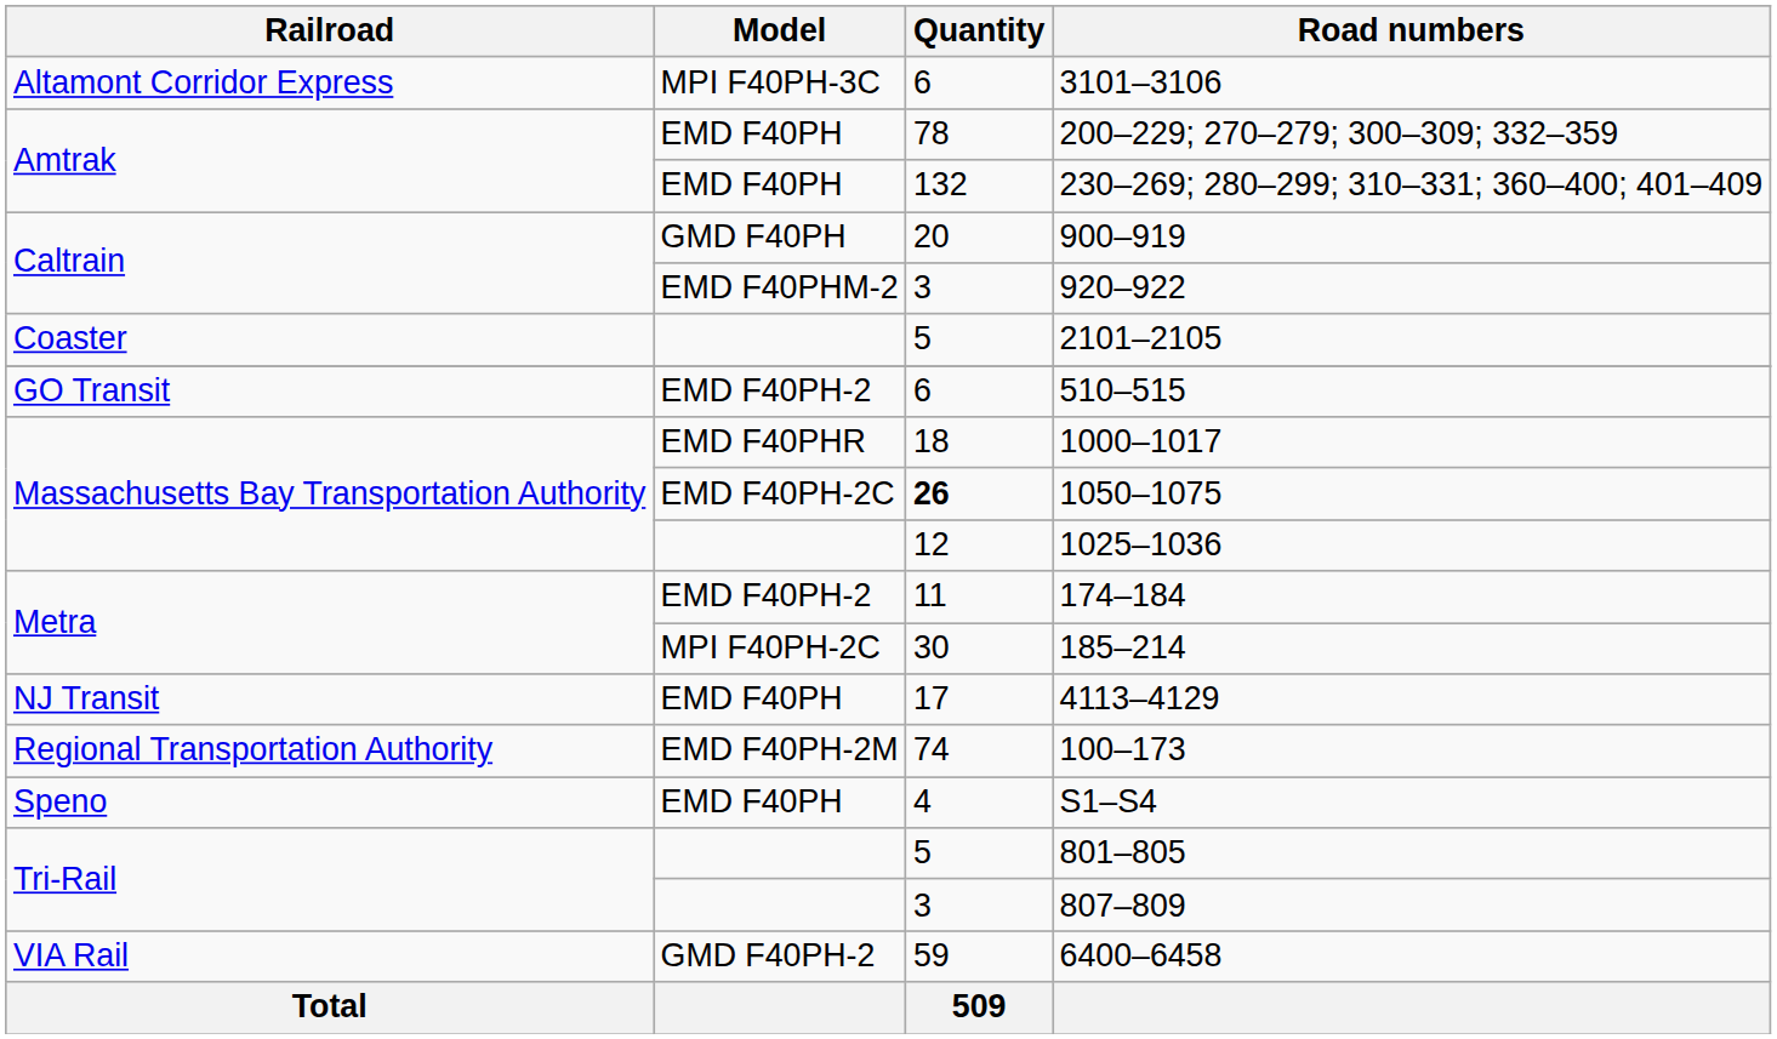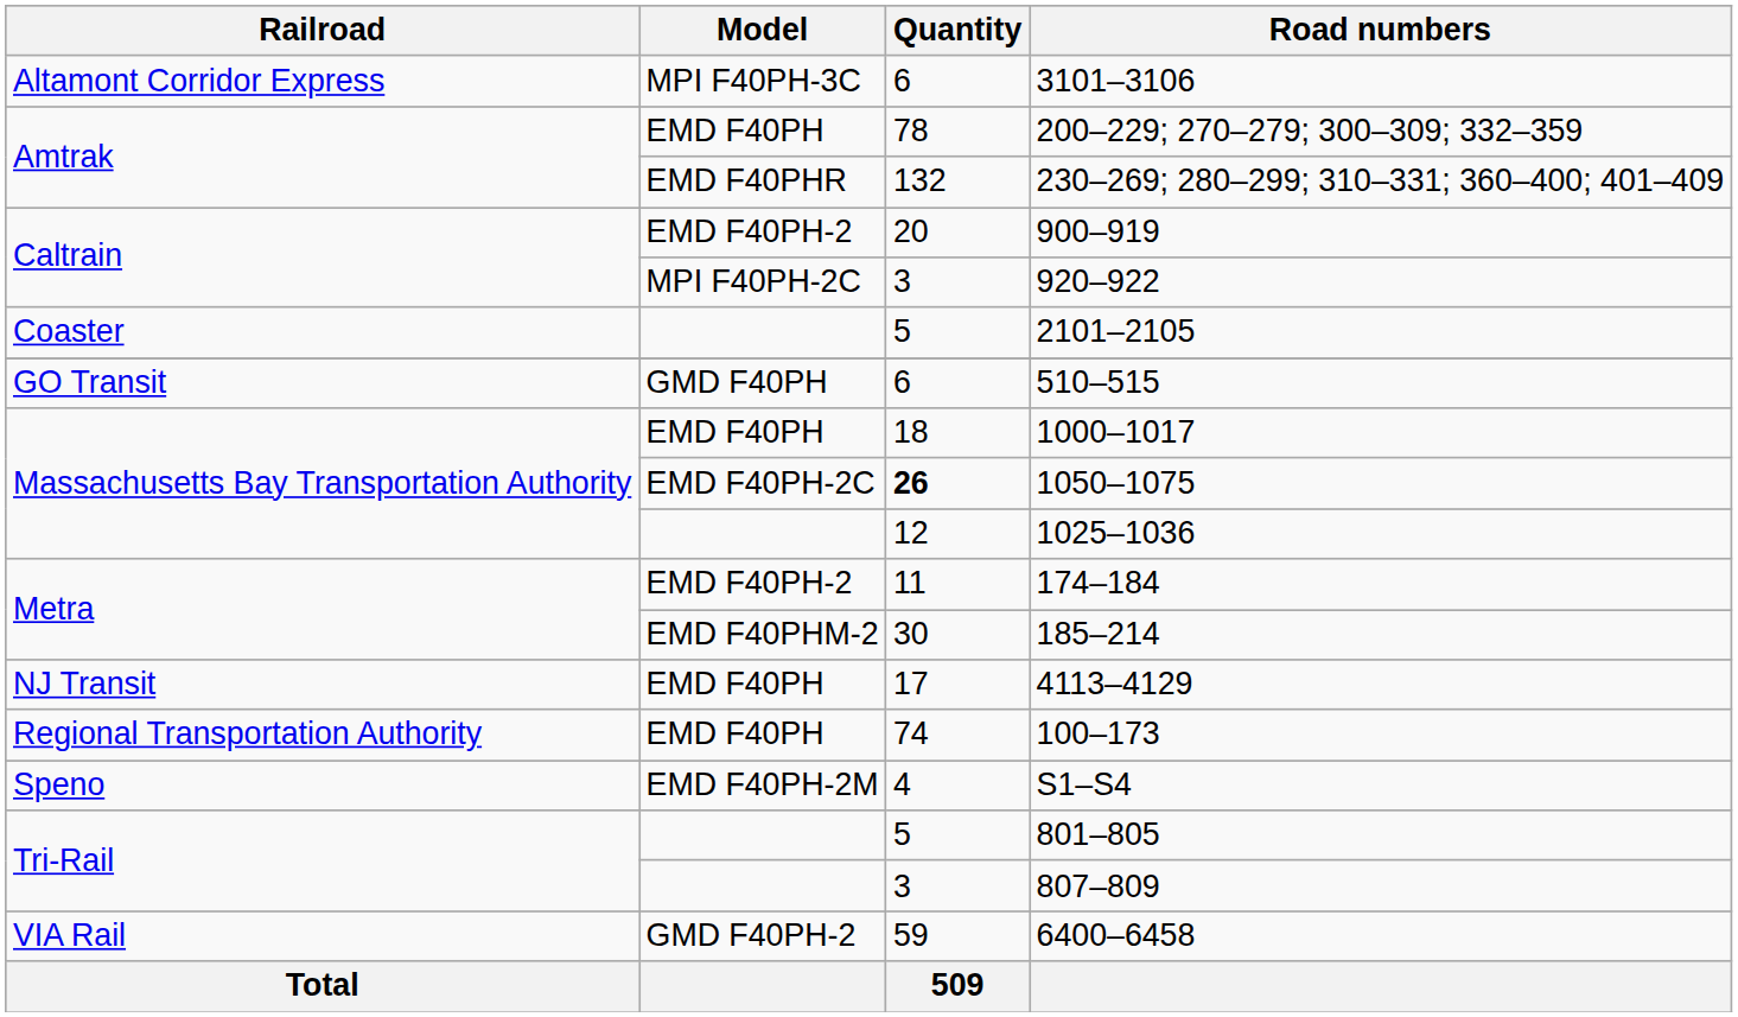 <table class="wikitable sticky-header">
 <tr>
 <th>Railroad</th>
 <th>Model</th>
 <th>Quantity</th>
 <th>Road numbers</th>
 </tr>
 <tr>
 <td><a href='#'>Altamont Corridor Express</a></td>
 <td>MPI F40PH-3C</td>
 <td>6</td>
 <td>3101–3106</td>
 </tr>
 <tr>
 <td rowspan="2"><a href='#'>Amtrak</a></td>
 <td>EMD F40PH</td>
 <td>78</td>
 <td>200–229; 270–279; 300–309; 332–359</td>
 </tr>
 <tr>
-<td>EMD F40PH</td>
+<td>EMD F40PHR</td>
 <td>132</td>
 <td>230–269; 280–299; 310–331; 360–400; 401–409</td>
 </tr>
 <tr>
 <td rowspan="2"><a href='#'>Caltrain</a></td>
-<td>GMD F40PH</td>
+<td>EMD F40PH-2</td>
 <td>20</td>
 <td>900–919</td>
 </tr>
 <tr>
-<td>EMD F40PHM-2</td>
+<td>MPI F40PH-2C</td>
 <td>3</td>
 <td>920–922</td>
 </tr>
 <tr>
 <td><a href='#'>Coaster</a></td>
 <td></td>
 <td>5</td>
 <td>2101–2105</td>
 </tr>
 <tr>
 </tr>
 <tr>
 <td><a href='#'>GO Transit</a></td>
-<td>EMD F40PH-2</td>
+<td>GMD F40PH</td>
 <td>6</td>
 <td>510–515</td>
 </tr>
 <tr>
 <td rowspan="3"><a href='#'>Massachusetts Bay Transportation Authority</a></td>
-<td>EMD F40PHR</td>
+<td>EMD F40PH</td>
 <td>18</td>
 <td>1000–1017</td>
 </tr>
 <tr>
 <td>EMD F40PH-2C</td>
 <td><strong>26</strong></td>
 <td>1050–1075</td>
 </tr>
 <tr>
 <td></td>
 <td>12</td>
 <td>1025–1036</td>
 </tr>
 <tr>
 <td rowspan="2"><a href='#'>Metra</a></td>
 <td>EMD F40PH-2</td>
 <td>11</td>
 <td>174–184</td>
 </tr>
 <tr>
-<td>MPI F40PH-2C</td>
+<td>EMD F40PHM-2</td>
 <td>30</td>
 <td>185–214</td>
 </tr>
 <tr>
 <td><a href='#'>NJ Transit</a></td>
 <td>EMD F40PH</td>
 <td>17</td>
 <td>4113–4129</td>
 </tr>
 <tr>
 <td><a href='#'>Regional Transportation Authority</a></td>
-<td>EMD F40PH-2M</td>
+<td>EMD F40PH</td>
 <td>74</td>
 <td>100–173</td>
 </tr>
 <tr>
 <td><a href='#'>Speno</a></td>
-<td>EMD F40PH</td>
+<td>EMD F40PH-2M</td>
 <td>4</td>
 <td>S1–S4</td>
 </tr>
 <tr>
 <td rowspan="2"><a href='#'>Tri-Rail</a></td>
 <td></td>
 <td>5</td>
 <td>801–805</td>
 </tr>
 <tr>
 <td></td>
 <td>3</td>
 <td>807–809</td>
 </tr>
 <tr>
 <td><a href='#'>VIA Rail</a></td>
 <td>GMD F40PH-2</td>
 <td>59</td>
 <td>6400–6458</td>
 </tr>
 <tr>
 <th>Total</th>
 <th></th>
 <th>509</th>
 <th></th>
 </tr>
 </table>
